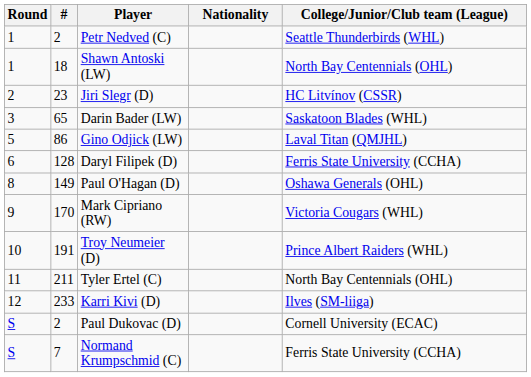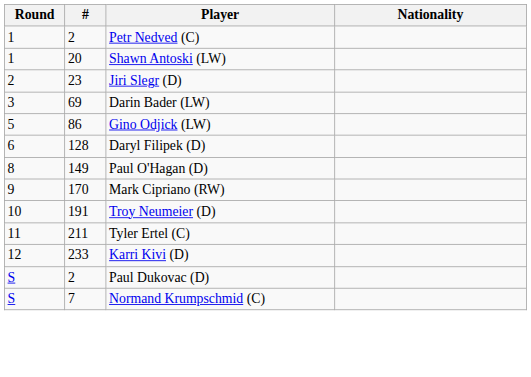 <table class="wikitable">
 <tr>
 <th bgcolor="#DDDDFF" width="2.75%">Round</th>
 <th bgcolor="#DDDDFF" width="2.75%">#</th>
 <th bgcolor="#DDDDFF" width="22.0%">Player</th>
 <th bgcolor="#DDDDFF" width="18.5%">Nationality</th>
-<th bgcolor="#DDDDFF" width="50.0%">College/Junior/Club team (League)</th>
 </tr>
 <tr>
 <td>1</td>
 <td>2</td>
 <td><a href='#'>Petr Nedved</a>  (C)</td>
 <td></td>
-<td><a href='#'>Seattle Thunderbirds</a> (<a href='#'>WHL</a>)</td>
 </tr>
 <tr>
 <td>1</td>
-<td>18</td>
+<td>20</td>
 <td><a href='#'>Shawn Antoski</a>  (LW)</td>
 <td></td>
-<td><a href='#'>North Bay Centennials</a> (<a href='#'>OHL</a>)</td>
 </tr>
 <tr>
 <td>2</td>
 <td>23</td>
 <td><a href='#'>Jiri Slegr</a>  (D)</td>
 <td></td>
-<td><a href='#'>HC Litvínov</a> (<a href='#'>CSSR</a>)</td>
 </tr>
 <tr>
 <td>3</td>
-<td>65</td>
+<td>69</td>
 <td>Darin Bader  (LW)</td>
 <td></td>
-<td><a href='#'>Saskatoon Blades</a> (WHL)</td>
 </tr>
 <tr>
 <td>5</td>
 <td>86</td>
 <td><a href='#'>Gino Odjick</a>  (LW)</td>
 <td></td>
-<td><a href='#'>Laval Titan</a> (<a href='#'>QMJHL</a>)</td>
 </tr>
 <tr>
 <td>6</td>
 <td>128</td>
 <td>Daryl Filipek  (D)</td>
 <td></td>
-<td><a href='#'>Ferris State University</a> (CCHA)</td>
 </tr>
 <tr>
 <td>8</td>
 <td>149</td>
 <td>Paul O'Hagan  (D)</td>
 <td></td>
-<td><a href='#'>Oshawa Generals</a> (OHL)</td>
 </tr>
 <tr>
 <td>9</td>
 <td>170</td>
 <td>Mark Cipriano  (RW)</td>
 <td></td>
-<td><a href='#'>Victoria Cougars</a> (WHL)</td>
 </tr>
 <tr>
 <td>10</td>
 <td>191</td>
 <td><a href='#'>Troy Neumeier</a>  (D)</td>
 <td></td>
-<td><a href='#'>Prince Albert Raiders</a> (WHL)</td>
 </tr>
 <tr>
 <td>11</td>
 <td>211</td>
 <td>Tyler Ertel  (C)</td>
 <td></td>
-<td>North Bay Centennials (OHL)</td>
 </tr>
 <tr>
 <td>12</td>
 <td>233</td>
 <td><a href='#'>Karri Kivi</a>  (D)</td>
 <td></td>
-<td><a href='#'>Ilves</a> (<a href='#'>SM-liiga</a>)</td>
 </tr>
 <tr>
 <td><a href='#'>S</a></td>
 <td>2</td>
 <td>Paul Dukovac (D)</td>
 <td></td>
-<td>Cornell University (ECAC)</td>
 </tr>
 <tr>
 <td><a href='#'>S</a></td>
 <td>7</td>
 <td><a href='#'>Normand Krumpschmid</a> (C)</td>
 <td></td>
-<td>Ferris State University (CCHA)</td>
 </tr>
 </table>
